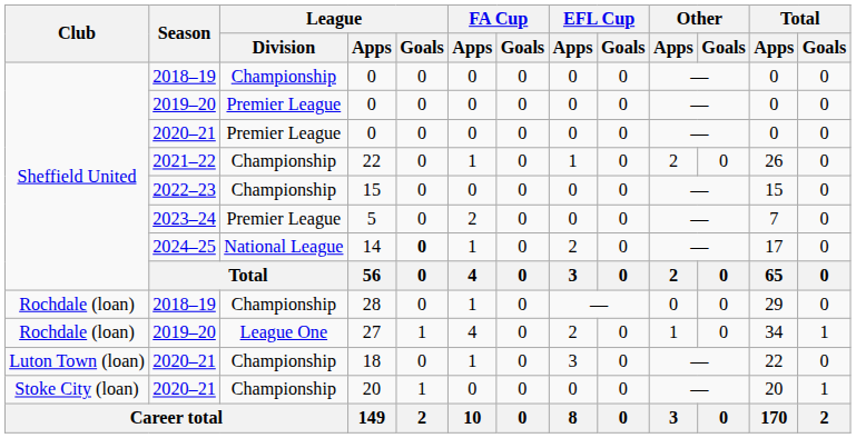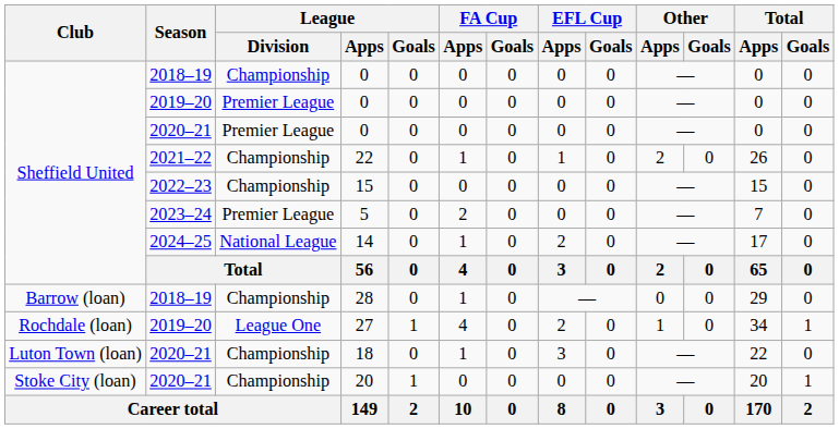 <table class="wikitable" style="text-align: center">
 <tr>
 <th rowspan="2">Club</th>
 <th rowspan="2">Season</th>
 <th colspan="3">League</th>
 <th colspan="2"><a href='#'>FA Cup</a></th>
 <th colspan="2"><a href='#'>EFL Cup</a></th>
 <th colspan="2">Other</th>
 <th colspan="2">Total</th>
 </tr>
 <tr>
 <th>Division</th>
 <th>Apps</th>
 <th>Goals</th>
 <th>Apps</th>
 <th>Goals</th>
 <th>Apps</th>
 <th>Goals</th>
 <th>Apps</th>
 <th>Goals</th>
 <th>Apps</th>
 <th>Goals</th>
 </tr>
 <tr>
 <td rowspan="8"><a href='#'>Sheffield United</a></td>
 <td><a href='#'>2018–19</a></td>
 <td><a href='#'>Championship</a></td>
 <td>0</td>
 <td>0</td>
 <td>0</td>
 <td>0</td>
 <td>0</td>
 <td>0</td>
 <td colspan="2">—</td>
 <td>0</td>
 <td>0</td>
 </tr>
 <tr>
 <td><a href='#'>2019–20</a></td>
 <td><a href='#'>Premier League</a></td>
 <td>0</td>
 <td>0</td>
 <td>0</td>
 <td>0</td>
 <td>0</td>
 <td>0</td>
 <td colspan="2">—</td>
 <td>0</td>
 <td>0</td>
 </tr>
 <tr>
 <td><a href='#'>2020–21</a></td>
 <td>Premier League</td>
 <td>0</td>
 <td>0</td>
 <td>0</td>
 <td>0</td>
 <td>0</td>
 <td>0</td>
 <td colspan="2">—</td>
 <td>0</td>
 <td>0</td>
 </tr>
 <tr>
 <td><a href='#'>2021–22</a></td>
 <td>Championship</td>
 <td>22</td>
 <td>0</td>
 <td>1</td>
 <td>0</td>
 <td>1</td>
 <td>0</td>
 <td>2</td>
 <td>0</td>
 <td>26</td>
 <td>0</td>
 </tr>
 <tr>
 <td><a href='#'>2022–23</a></td>
 <td>Championship</td>
 <td>15</td>
 <td>0</td>
 <td>0</td>
 <td>0</td>
 <td>0</td>
 <td>0</td>
 <td colspan="2">—</td>
 <td>15</td>
 <td>0</td>
 </tr>
 <tr>
 <td><a href='#'>2023–24</a></td>
 <td>Premier League</td>
 <td>5</td>
 <td>0</td>
 <td>2</td>
 <td>0</td>
 <td>0</td>
 <td>0</td>
 <td colspan="2">—</td>
 <td>7</td>
 <td>0</td>
 </tr>
 <tr>
 <td><a href='#'>2024–25</a></td>
 <td><a href='#'>National League</a></td>
 <td>14</td>
-<td><strong>0</strong></td>
+<td>0</td>
 <td>1</td>
 <td>0</td>
 <td>2</td>
 <td>0</td>
 <td colspan="2">—</td>
 <td>17</td>
 <td>0</td>
 </tr>
 <tr>
 <th colspan="2">Total</th>
 <th>56</th>
 <th>0</th>
 <th>4</th>
 <th>0</th>
 <th>3</th>
 <th>0</th>
 <th>2</th>
 <th>0</th>
 <th>65</th>
 <th>0</th>
 </tr>
 <tr>
-<td><a href='#'>Rochdale</a> (loan)</td>
+<td><a href='#'>Barrow</a> (loan)</td>
 <td><a href='#'>2018–19</a></td>
 <td>Championship</td>
 <td>28</td>
 <td>0</td>
 <td>1</td>
 <td>0</td>
 <td colspan="2">—</td>
 <td>0</td>
 <td>0</td>
 <td>29</td>
 <td>0</td>
 </tr>
 <tr>
 <td><a href='#'>Rochdale</a> (loan)</td>
 <td><a href='#'>2019–20</a></td>
 <td><a href='#'>League One</a></td>
 <td>27</td>
 <td>1</td>
 <td>4</td>
 <td>0</td>
 <td>2</td>
 <td>0</td>
 <td>1</td>
 <td>0</td>
 <td>34</td>
 <td>1</td>
 </tr>
 <tr>
 <td><a href='#'>Luton Town</a> (loan)</td>
 <td><a href='#'>2020–21</a></td>
 <td>Championship</td>
 <td>18</td>
 <td>0</td>
 <td>1</td>
 <td>0</td>
 <td>3</td>
 <td>0</td>
 <td colspan="2">—</td>
 <td>22</td>
 <td>0</td>
 </tr>
 <tr>
 <td><a href='#'>Stoke City</a> (loan)</td>
 <td><a href='#'>2020–21</a></td>
 <td>Championship</td>
 <td>20</td>
 <td>1</td>
 <td>0</td>
 <td>0</td>
 <td>0</td>
 <td>0</td>
 <td colspan="2">—</td>
 <td>20</td>
 <td>1</td>
 </tr>
 <tr>
 <th colspan="3">Career total</th>
 <th>149</th>
 <th>2</th>
 <th>10</th>
 <th>0</th>
 <th>8</th>
 <th>0</th>
 <th>3</th>
 <th>0</th>
 <th>170</th>
 <th>2</th>
 </tr>
 </table>
